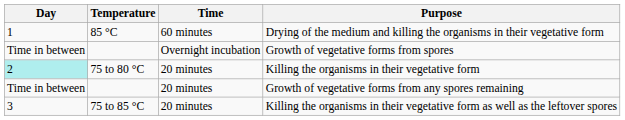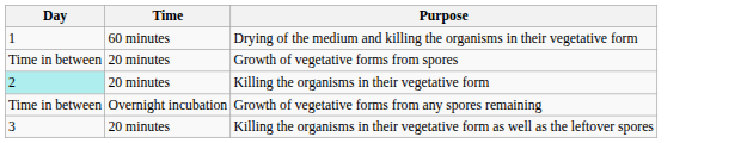 <table class="wikitable">
 <tr>
 <th>Day</th>
-<th>Temperature</th>
 <th>Time</th>
 <th>Purpose</th>
 </tr>
 <tr>
 <td>1</td>
-<td>85 °C</td>
 <td>60 minutes</td>
 <td>Drying of the medium and killing the organisms in their vegetative form</td>
 </tr>
 <tr>
 <td>Time in between</td>
-<td></td>
-<td>Overnight incubation</td>
+<td>20 minutes</td>
 <td>Growth of vegetative forms from spores</td>
 </tr>
 <tr>
 <td style="background: paleturquoise;">2</td>
-<td>75 to 80 °C</td>
 <td>20 minutes</td>
 <td>Killing the organisms in their vegetative form</td>
 </tr>
 <tr>
 <td>Time in between</td>
-<td></td>
-<td>20 minutes</td>
+<td>Overnight incubation</td>
 <td>Growth of vegetative forms from any spores remaining</td>
 </tr>
 <tr>
 <td>3</td>
-<td>75 to 85 °C</td>
 <td>20 minutes</td>
 <td>Killing the organisms in their vegetative form as well as the leftover spores</td>
 </tr>
 </table>
